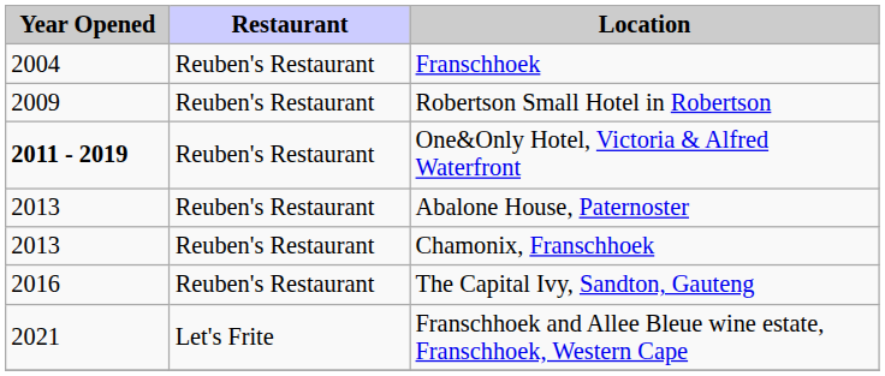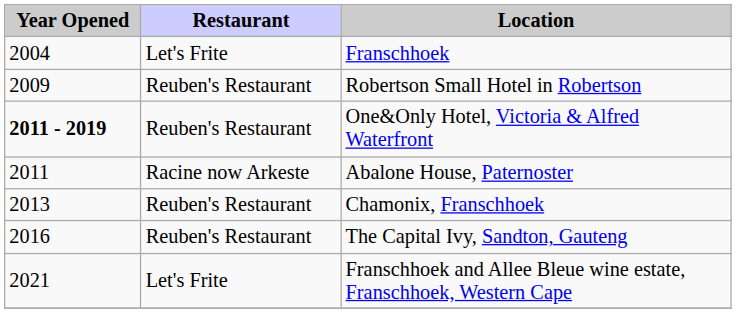 <table class="wikitable">
 <tr style="text-align:center;">
 <th style="background:#ccc;" width=100px>Year Opened</th>
 <th style="background:#ccf;" width=150px>Restaurant</th>
 <th style="background:#ccc;" width=300px>Location</th>
 </tr>
 <tr>
 <td>2004</td>
-<td>Reuben's Restaurant</td>
+<td>Let's Frite</td>
 <td><a href='#'>Franschhoek</a></td>
 </tr>
 <tr>
 <td>2009</td>
 <td>Reuben's Restaurant</td>
 <td>Robertson Small Hotel in <a href='#'>Robertson</a></td>
 </tr>
 <tr>
 <td><strong>2011 - 2019</strong></td>
 <td>Reuben's Restaurant</td>
 <td>One&Only Hotel, <a href='#'>Victoria & Alfred Waterfront</a></td>
 </tr>
 <tr>
-<td>2013</td>
-<td>Reuben's Restaurant</td>
+<td>2011</td>
+<td>Racine now Arkeste</td>
 <td>Abalone House, <a href='#'>Paternoster</a></td>
 </tr>
 <tr>
 <td>2013</td>
 <td>Reuben's Restaurant</td>
 <td>Chamonix, <a href='#'>Franschhoek</a></td>
 </tr>
 <tr>
 <td>2016</td>
 <td>Reuben's Restaurant</td>
 <td>The Capital Ivy, <a href='#'>Sandton, Gauteng</a></td>
 </tr>
 <tr>
 <td>2021</td>
 <td>Let's Frite</td>
 <td>Franschhoek and  Allee Bleue wine estate, <a href='#'>Franschhoek, Western Cape</a></td>
 </tr>
 <tr>
 </tr>
 </table>
